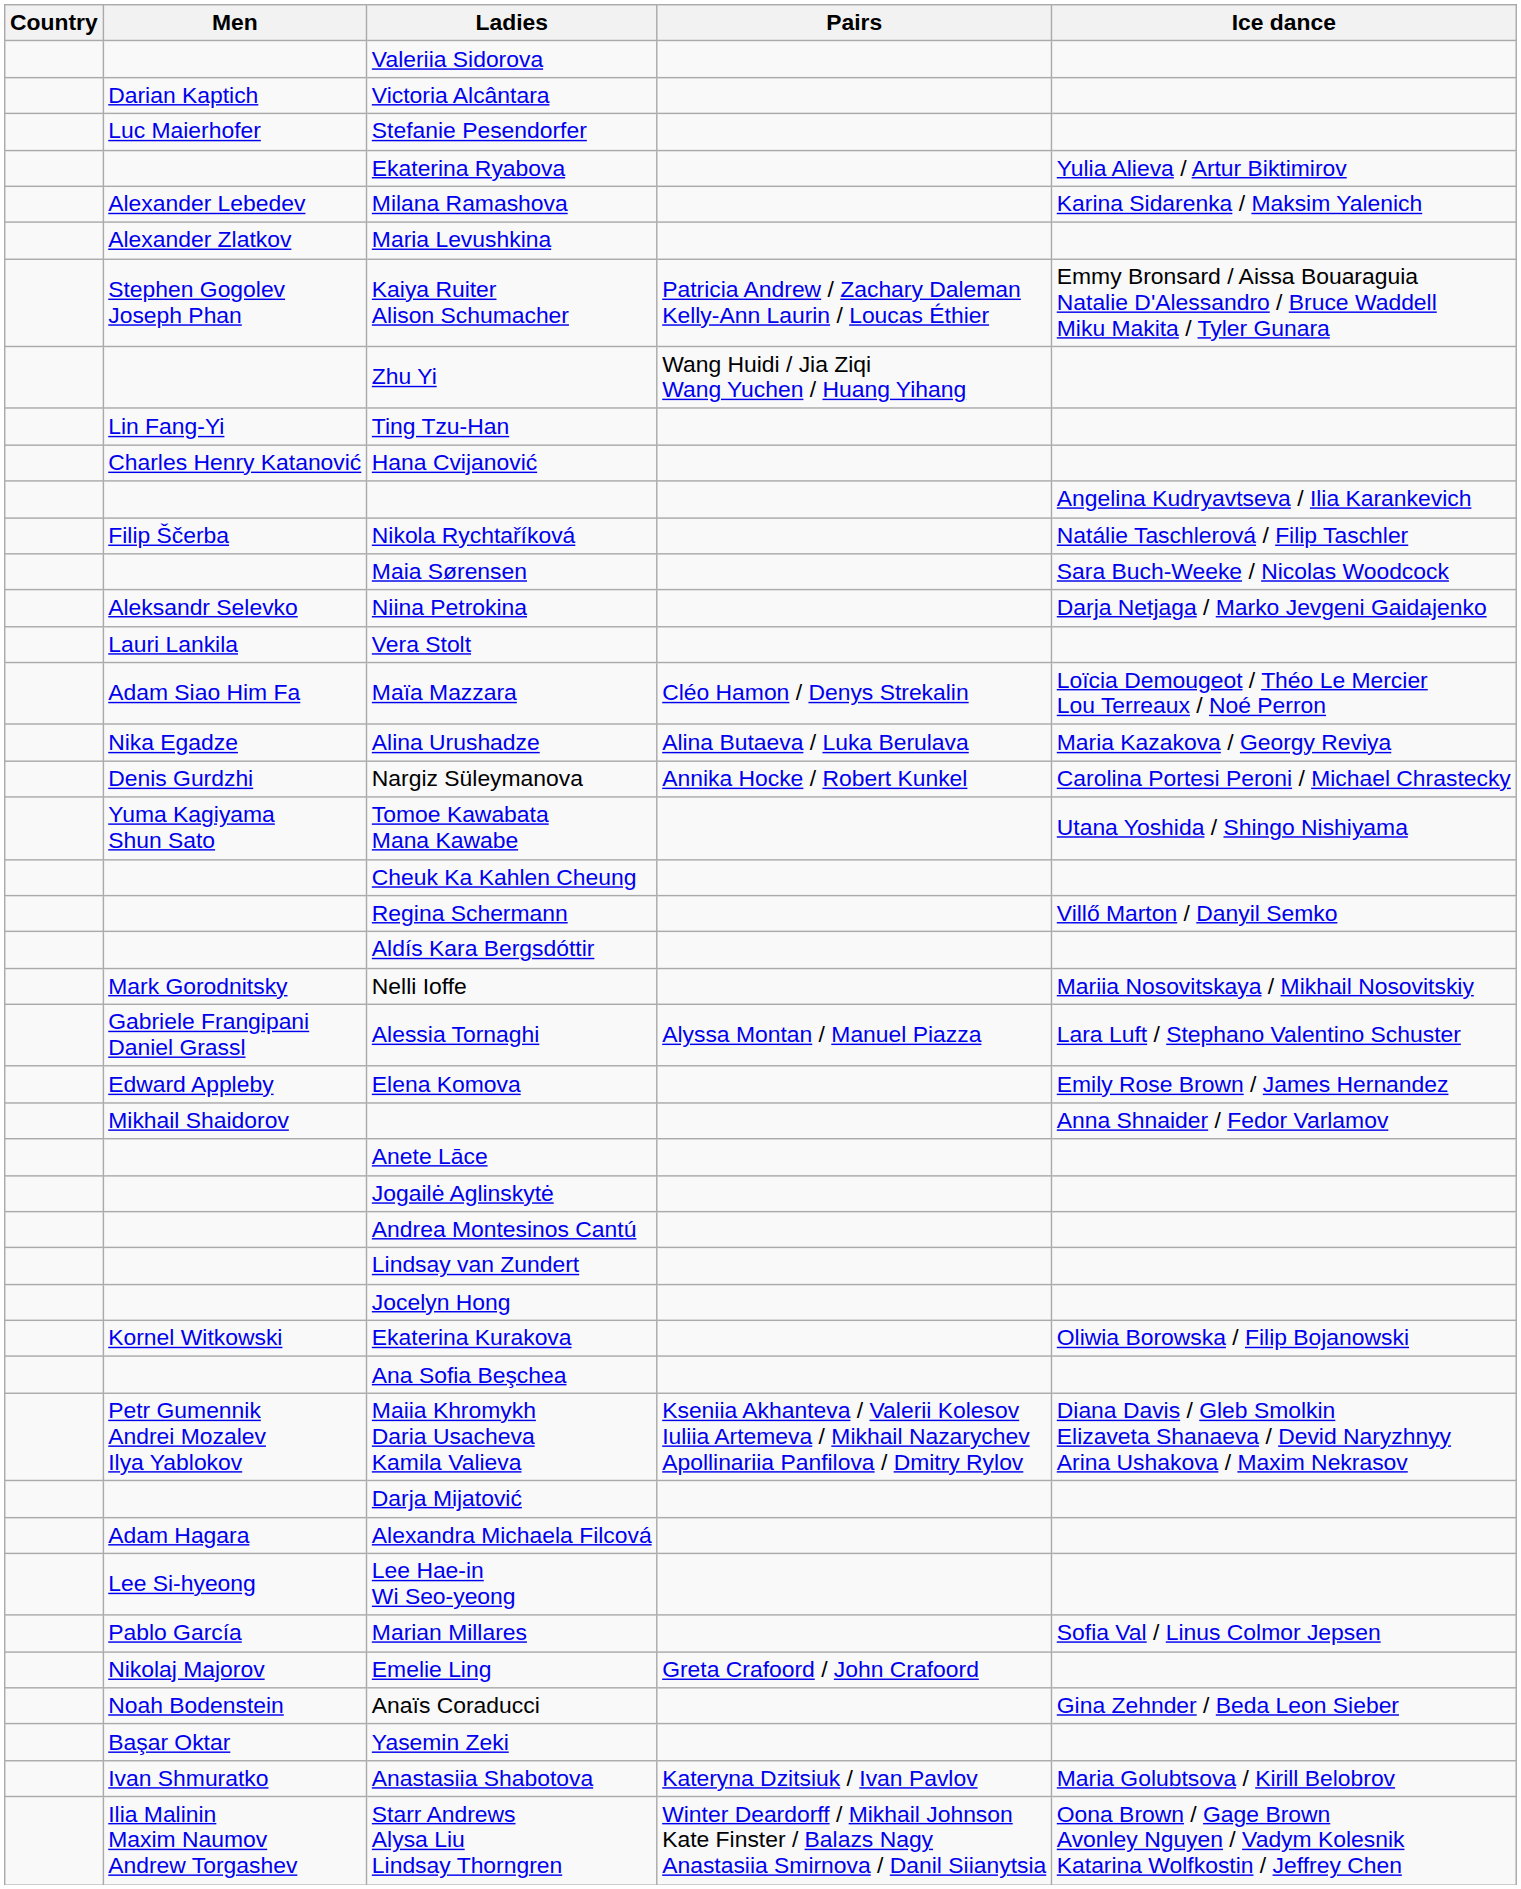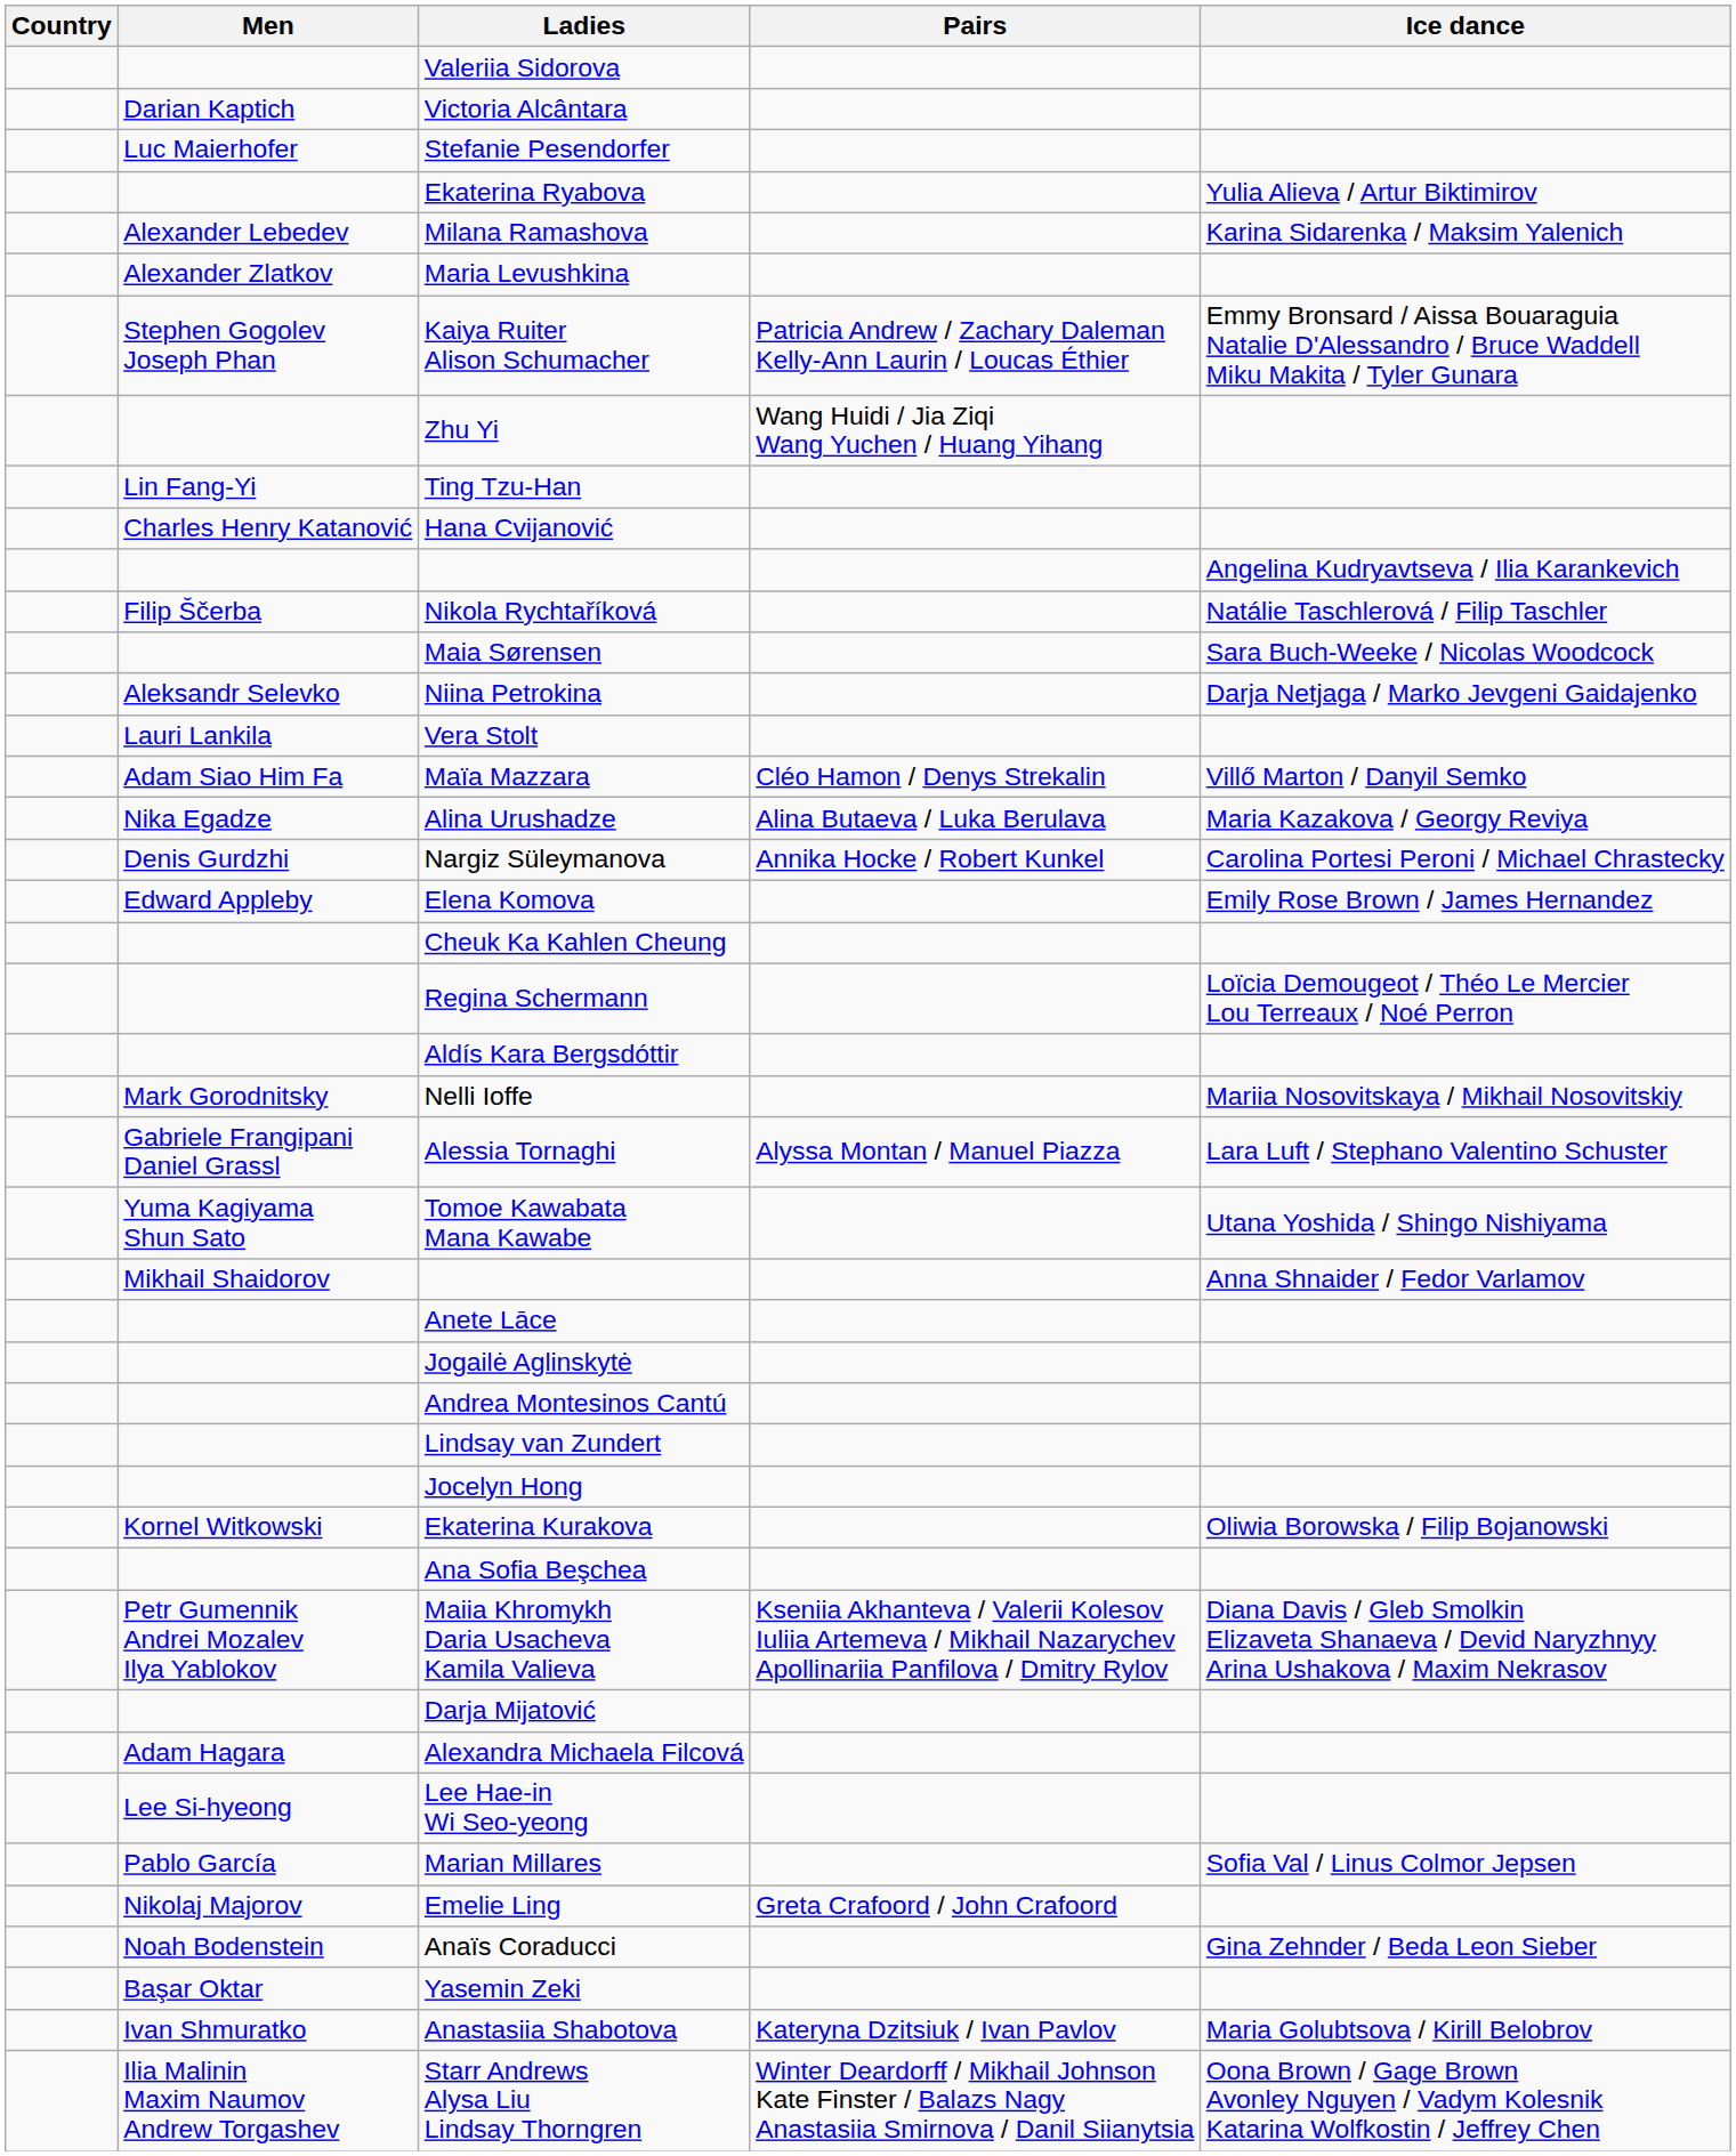 <table class="wikitable">
 <tr>
 <th>Country</th>
 <th>Men</th>
 <th>Ladies</th>
 <th>Pairs</th>
 <th>Ice dance</th>
 </tr>
 <tr>
 <td></td>
 <td></td>
 <td><a href='#'>Valeriia Sidorova</a></td>
 <td></td>
 <td></td>
 </tr>
 <tr>
 <td></td>
 <td><a href='#'>Darian Kaptich</a></td>
 <td><a href='#'>Victoria Alcântara</a></td>
 <td></td>
 <td></td>
 </tr>
 <tr>
 <td></td>
 <td><a href='#'>Luc Maierhofer</a></td>
 <td><a href='#'>Stefanie Pesendorfer</a></td>
 <td></td>
 <td></td>
 </tr>
 <tr>
 <td></td>
 <td></td>
 <td><a href='#'>Ekaterina Ryabova</a></td>
 <td></td>
 <td><a href='#'>Yulia Alieva</a> / <a href='#'>Artur Biktimirov</a></td>
 </tr>
 <tr>
 <td></td>
 <td><a href='#'>Alexander Lebedev</a></td>
 <td><a href='#'>Milana Ramashova</a></td>
 <td></td>
 <td><a href='#'>Karina Sidarenka</a> / <a href='#'>Maksim Yalenich</a></td>
 </tr>
 <tr>
 <td></td>
 <td><a href='#'>Alexander Zlatkov</a></td>
 <td><a href='#'>Maria Levushkina</a></td>
 <td></td>
 <td></td>
 </tr>
 <tr>
 <td></td>
 <td><a href='#'>Stephen Gogolev</a><br><a href='#'>Joseph Phan</a></td>
 <td><a href='#'>Kaiya Ruiter</a><br><a href='#'>Alison Schumacher</a></td>
 <td><a href='#'>Patricia Andrew</a> / <a href='#'>Zachary Daleman</a><br><a href='#'>Kelly-Ann Laurin</a> / <a href='#'>Loucas Éthier</a></td>
 <td>Emmy Bronsard / Aissa Bouaraguia<br><a href='#'>Natalie D'Alessandro</a> / <a href='#'>Bruce Waddell</a><br><a href='#'>Miku Makita</a> / <a href='#'>Tyler Gunara</a></td>
 </tr>
 <tr>
 <td></td>
 <td></td>
 <td><a href='#'>Zhu Yi</a></td>
 <td>Wang Huidi / Jia Ziqi<br><a href='#'>Wang Yuchen</a> / <a href='#'>Huang Yihang</a></td>
 <td></td>
 </tr>
 <tr>
 <td></td>
 <td><a href='#'>Lin Fang-Yi</a></td>
 <td><a href='#'>Ting Tzu-Han</a></td>
 <td></td>
 <td></td>
 </tr>
 <tr>
 <td></td>
 <td><a href='#'>Charles Henry Katanović</a></td>
 <td><a href='#'>Hana Cvijanović</a></td>
 <td></td>
 <td></td>
 </tr>
 <tr>
 <td></td>
 <td></td>
 <td></td>
 <td></td>
 <td><a href='#'>Angelina Kudryavtseva</a> / <a href='#'>Ilia Karankevich</a></td>
 </tr>
 <tr>
 <td></td>
 <td><a href='#'>Filip Ščerba</a></td>
 <td><a href='#'>Nikola Rychtaříková</a></td>
 <td></td>
 <td><a href='#'>Natálie Taschlerová</a> / <a href='#'>Filip Taschler</a></td>
 </tr>
 <tr>
 <td></td>
 <td></td>
 <td><a href='#'>Maia Sørensen</a></td>
 <td></td>
 <td><a href='#'>Sara Buch-Weeke</a> / <a href='#'>Nicolas Woodcock</a></td>
 </tr>
 <tr>
 <td></td>
 <td><a href='#'>Aleksandr Selevko</a></td>
 <td><a href='#'>Niina Petrokina</a></td>
 <td></td>
 <td><a href='#'>Darja Netjaga</a> / <a href='#'>Marko Jevgeni Gaidajenko</a></td>
 </tr>
 <tr>
 <td></td>
 <td><a href='#'>Lauri Lankila</a></td>
 <td><a href='#'>Vera Stolt</a></td>
 <td></td>
 <td></td>
 </tr>
 <tr>
 <td></td>
 <td><a href='#'>Adam Siao Him Fa</a></td>
 <td><a href='#'>Maïa Mazzara</a></td>
 <td><a href='#'>Cléo Hamon</a> / <a href='#'>Denys Strekalin</a></td>
-<td><a href='#'>Loïcia Demougeot</a> / <a href='#'>Théo Le Mercier</a><br><a href='#'>Lou Terreaux</a> / <a href='#'>Noé Perron</a></td>
+<td><a href='#'>Villő Marton</a> / <a href='#'>Danyil Semko</a></td>
 </tr>
 <tr>
 <td></td>
 <td><a href='#'>Nika Egadze</a></td>
 <td><a href='#'>Alina Urushadze</a></td>
 <td><a href='#'>Alina Butaeva</a> / <a href='#'>Luka Berulava</a></td>
 <td><a href='#'>Maria Kazakova</a> / <a href='#'>Georgy Reviya</a></td>
 </tr>
 <tr>
 <td></td>
 <td><a href='#'>Denis Gurdzhi</a></td>
 <td>Nargiz Süleymanova</td>
 <td><a href='#'>Annika Hocke</a> / <a href='#'>Robert Kunkel</a></td>
 <td><a href='#'>Carolina Portesi Peroni</a> / <a href='#'>Michael Chrastecky</a></td>
 </tr>
 <tr>
 <td></td>
-<td><a href='#'>Yuma Kagiyama</a><br><a href='#'>Shun Sato</a></td>
-<td><a href='#'>Tomoe Kawabata</a><br><a href='#'>Mana Kawabe</a></td>
+<td><a href='#'>Edward Appleby</a></td>
+<td><a href='#'>Elena Komova</a></td>
 <td></td>
-<td><a href='#'>Utana Yoshida</a> / <a href='#'>Shingo Nishiyama</a></td>
+<td><a href='#'>Emily Rose Brown</a> / <a href='#'>James Hernandez</a></td>
 </tr>
 <tr>
 <td></td>
 <td></td>
 <td><a href='#'>Cheuk Ka Kahlen Cheung</a></td>
 <td></td>
 <td></td>
 </tr>
 <tr>
 <td></td>
 <td></td>
 <td><a href='#'>Regina Schermann</a></td>
 <td></td>
-<td><a href='#'>Villő Marton</a> / <a href='#'>Danyil Semko</a></td>
+<td><a href='#'>Loïcia Demougeot</a> / <a href='#'>Théo Le Mercier</a><br><a href='#'>Lou Terreaux</a> / <a href='#'>Noé Perron</a></td>
 </tr>
 <tr>
 <td></td>
 <td></td>
 <td><a href='#'>Aldís Kara Bergsdóttir</a></td>
 <td></td>
 <td></td>
 </tr>
 <tr>
 <td></td>
 <td><a href='#'>Mark Gorodnitsky</a></td>
 <td>Nelli Ioffe</td>
 <td></td>
 <td><a href='#'>Mariia Nosovitskaya</a> / <a href='#'>Mikhail Nosovitskiy</a></td>
 </tr>
 <tr>
 <td></td>
 <td><a href='#'>Gabriele Frangipani</a><br><a href='#'>Daniel Grassl</a></td>
 <td><a href='#'>Alessia Tornaghi</a></td>
 <td><a href='#'>Alyssa Montan</a> / <a href='#'>Manuel Piazza</a></td>
 <td><a href='#'>Lara Luft</a> / <a href='#'>Stephano Valentino Schuster</a></td>
 </tr>
 <tr>
 <td></td>
-<td><a href='#'>Edward Appleby</a></td>
-<td><a href='#'>Elena Komova</a></td>
+<td><a href='#'>Yuma Kagiyama</a><br><a href='#'>Shun Sato</a></td>
+<td><a href='#'>Tomoe Kawabata</a><br><a href='#'>Mana Kawabe</a></td>
 <td></td>
-<td><a href='#'>Emily Rose Brown</a> / <a href='#'>James Hernandez</a></td>
+<td><a href='#'>Utana Yoshida</a> / <a href='#'>Shingo Nishiyama</a></td>
 </tr>
 <tr>
 <td></td>
 <td><a href='#'>Mikhail Shaidorov</a></td>
 <td></td>
 <td></td>
 <td><a href='#'>Anna Shnaider</a> / <a href='#'>Fedor Varlamov</a></td>
 </tr>
 <tr>
 <td></td>
 <td></td>
 <td><a href='#'>Anete Lāce</a></td>
 <td></td>
 <td></td>
 </tr>
 <tr>
 <td></td>
 <td></td>
 <td><a href='#'>Jogailė Aglinskytė</a></td>
 <td></td>
 <td></td>
 </tr>
 <tr>
 <td></td>
 <td></td>
 <td><a href='#'>Andrea Montesinos Cantú</a></td>
 <td></td>
 <td></td>
 </tr>
 <tr>
 <td></td>
 <td></td>
 <td><a href='#'>Lindsay van Zundert</a></td>
 <td></td>
 <td></td>
 </tr>
 <tr>
 <td></td>
 <td></td>
 <td><a href='#'>Jocelyn Hong</a></td>
 <td></td>
 <td></td>
 </tr>
 <tr>
 <td></td>
 <td><a href='#'>Kornel Witkowski</a></td>
 <td><a href='#'>Ekaterina Kurakova</a></td>
 <td></td>
 <td><a href='#'>Oliwia Borowska</a> / <a href='#'>Filip Bojanowski</a></td>
 </tr>
 <tr>
 <td></td>
 <td></td>
 <td><a href='#'>Ana Sofia Beşchea</a></td>
 <td></td>
 <td></td>
 </tr>
 <tr>
 <td></td>
 <td><a href='#'>Petr Gumennik</a><br><a href='#'>Andrei Mozalev</a><br><a href='#'>Ilya Yablokov</a></td>
 <td><a href='#'>Maiia Khromykh</a><br><a href='#'>Daria Usacheva</a><br><a href='#'>Kamila Valieva</a></td>
 <td><a href='#'>Kseniia Akhanteva</a> / <a href='#'>Valerii Kolesov</a><br><a href='#'>Iuliia Artemeva</a> / <a href='#'>Mikhail Nazarychev</a><br><a href='#'>Apollinariia Panfilova</a> / <a href='#'>Dmitry Rylov</a></td>
 <td><a href='#'>Diana Davis</a> / <a href='#'>Gleb Smolkin</a><br><a href='#'>Elizaveta Shanaeva</a> / <a href='#'>Devid Naryzhnyy</a><br><a href='#'>Arina Ushakova</a> / <a href='#'>Maxim Nekrasov</a></td>
 </tr>
 <tr>
 <td></td>
 <td></td>
 <td><a href='#'>Darja Mijatović</a></td>
 <td></td>
 <td></td>
 </tr>
 <tr>
 <td></td>
 <td><a href='#'>Adam Hagara</a></td>
 <td><a href='#'>Alexandra Michaela Filcová</a></td>
 <td></td>
 <td></td>
 </tr>
 <tr>
 <td></td>
 <td><a href='#'>Lee Si-hyeong</a></td>
 <td><a href='#'>Lee Hae-in</a><br><a href='#'>Wi Seo-yeong</a></td>
 <td></td>
 <td></td>
 </tr>
 <tr>
 <td></td>
 <td><a href='#'>Pablo García</a></td>
 <td><a href='#'>Marian Millares</a></td>
 <td></td>
 <td><a href='#'>Sofia Val</a> / <a href='#'>Linus Colmor Jepsen</a></td>
 </tr>
 <tr>
 <td></td>
 <td><a href='#'>Nikolaj Majorov</a></td>
 <td><a href='#'>Emelie Ling</a></td>
 <td><a href='#'>Greta Crafoord</a> / <a href='#'>John Crafoord</a></td>
 <td></td>
 </tr>
 <tr>
 <td></td>
 <td><a href='#'>Noah Bodenstein</a></td>
 <td>Anaïs Coraducci</td>
 <td></td>
 <td><a href='#'>Gina Zehnder</a> / <a href='#'>Beda Leon Sieber</a></td>
 </tr>
 <tr>
 <td></td>
 <td><a href='#'>Başar Oktar</a></td>
 <td><a href='#'>Yasemin Zeki</a></td>
 <td></td>
 <td></td>
 </tr>
 <tr>
 <td></td>
 <td><a href='#'>Ivan Shmuratko</a></td>
 <td><a href='#'>Anastasiia Shabotova</a></td>
 <td><a href='#'>Kateryna Dzitsiuk</a> / <a href='#'>Ivan Pavlov</a></td>
 <td><a href='#'>Maria Golubtsova</a> / <a href='#'>Kirill Belobrov</a></td>
 </tr>
 <tr>
 <td></td>
 <td><a href='#'>Ilia Malinin</a><br><a href='#'>Maxim Naumov</a><br><a href='#'>Andrew Torgashev</a></td>
 <td><a href='#'>Starr Andrews</a><br><a href='#'>Alysa Liu</a><br><a href='#'>Lindsay Thorngren</a></td>
 <td><a href='#'>Winter Deardorff</a> / <a href='#'>Mikhail Johnson</a><br>Kate Finster / <a href='#'>Balazs Nagy</a><br><a href='#'>Anastasiia Smirnova</a> / <a href='#'>Danil Siianytsia</a></td>
 <td><a href='#'>Oona Brown</a> / <a href='#'>Gage Brown</a><br><a href='#'>Avonley Nguyen</a> / <a href='#'>Vadym Kolesnik</a><br><a href='#'>Katarina Wolfkostin</a> / <a href='#'>Jeffrey Chen</a></td>
 </tr>
 </table>
